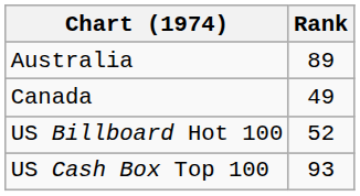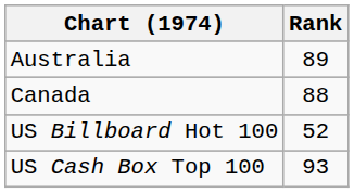 <table class="wikitable sortable">
 <tr>
 <th align="left">Chart (1974)</th>
 <th style="text-align:center;">Rank</th>
 </tr>
 <tr>
 <td>Australia</td>
 <td style="text-align:center;">89</td>
 </tr>
 <tr>
 <td>Canada</td>
-<td style="text-align:center;">49</td>
+<td style="text-align:center;">88</td>
 </tr>
 <tr>
 <td>US <em>Billboard</em> Hot 100</td>
 <td style="text-align:center;">52</td>
 </tr>
 <tr>
 <td>US <em>Cash Box</em> Top 100</td>
 <td style="text-align:center;">93</td>
 </tr>
 </table>
